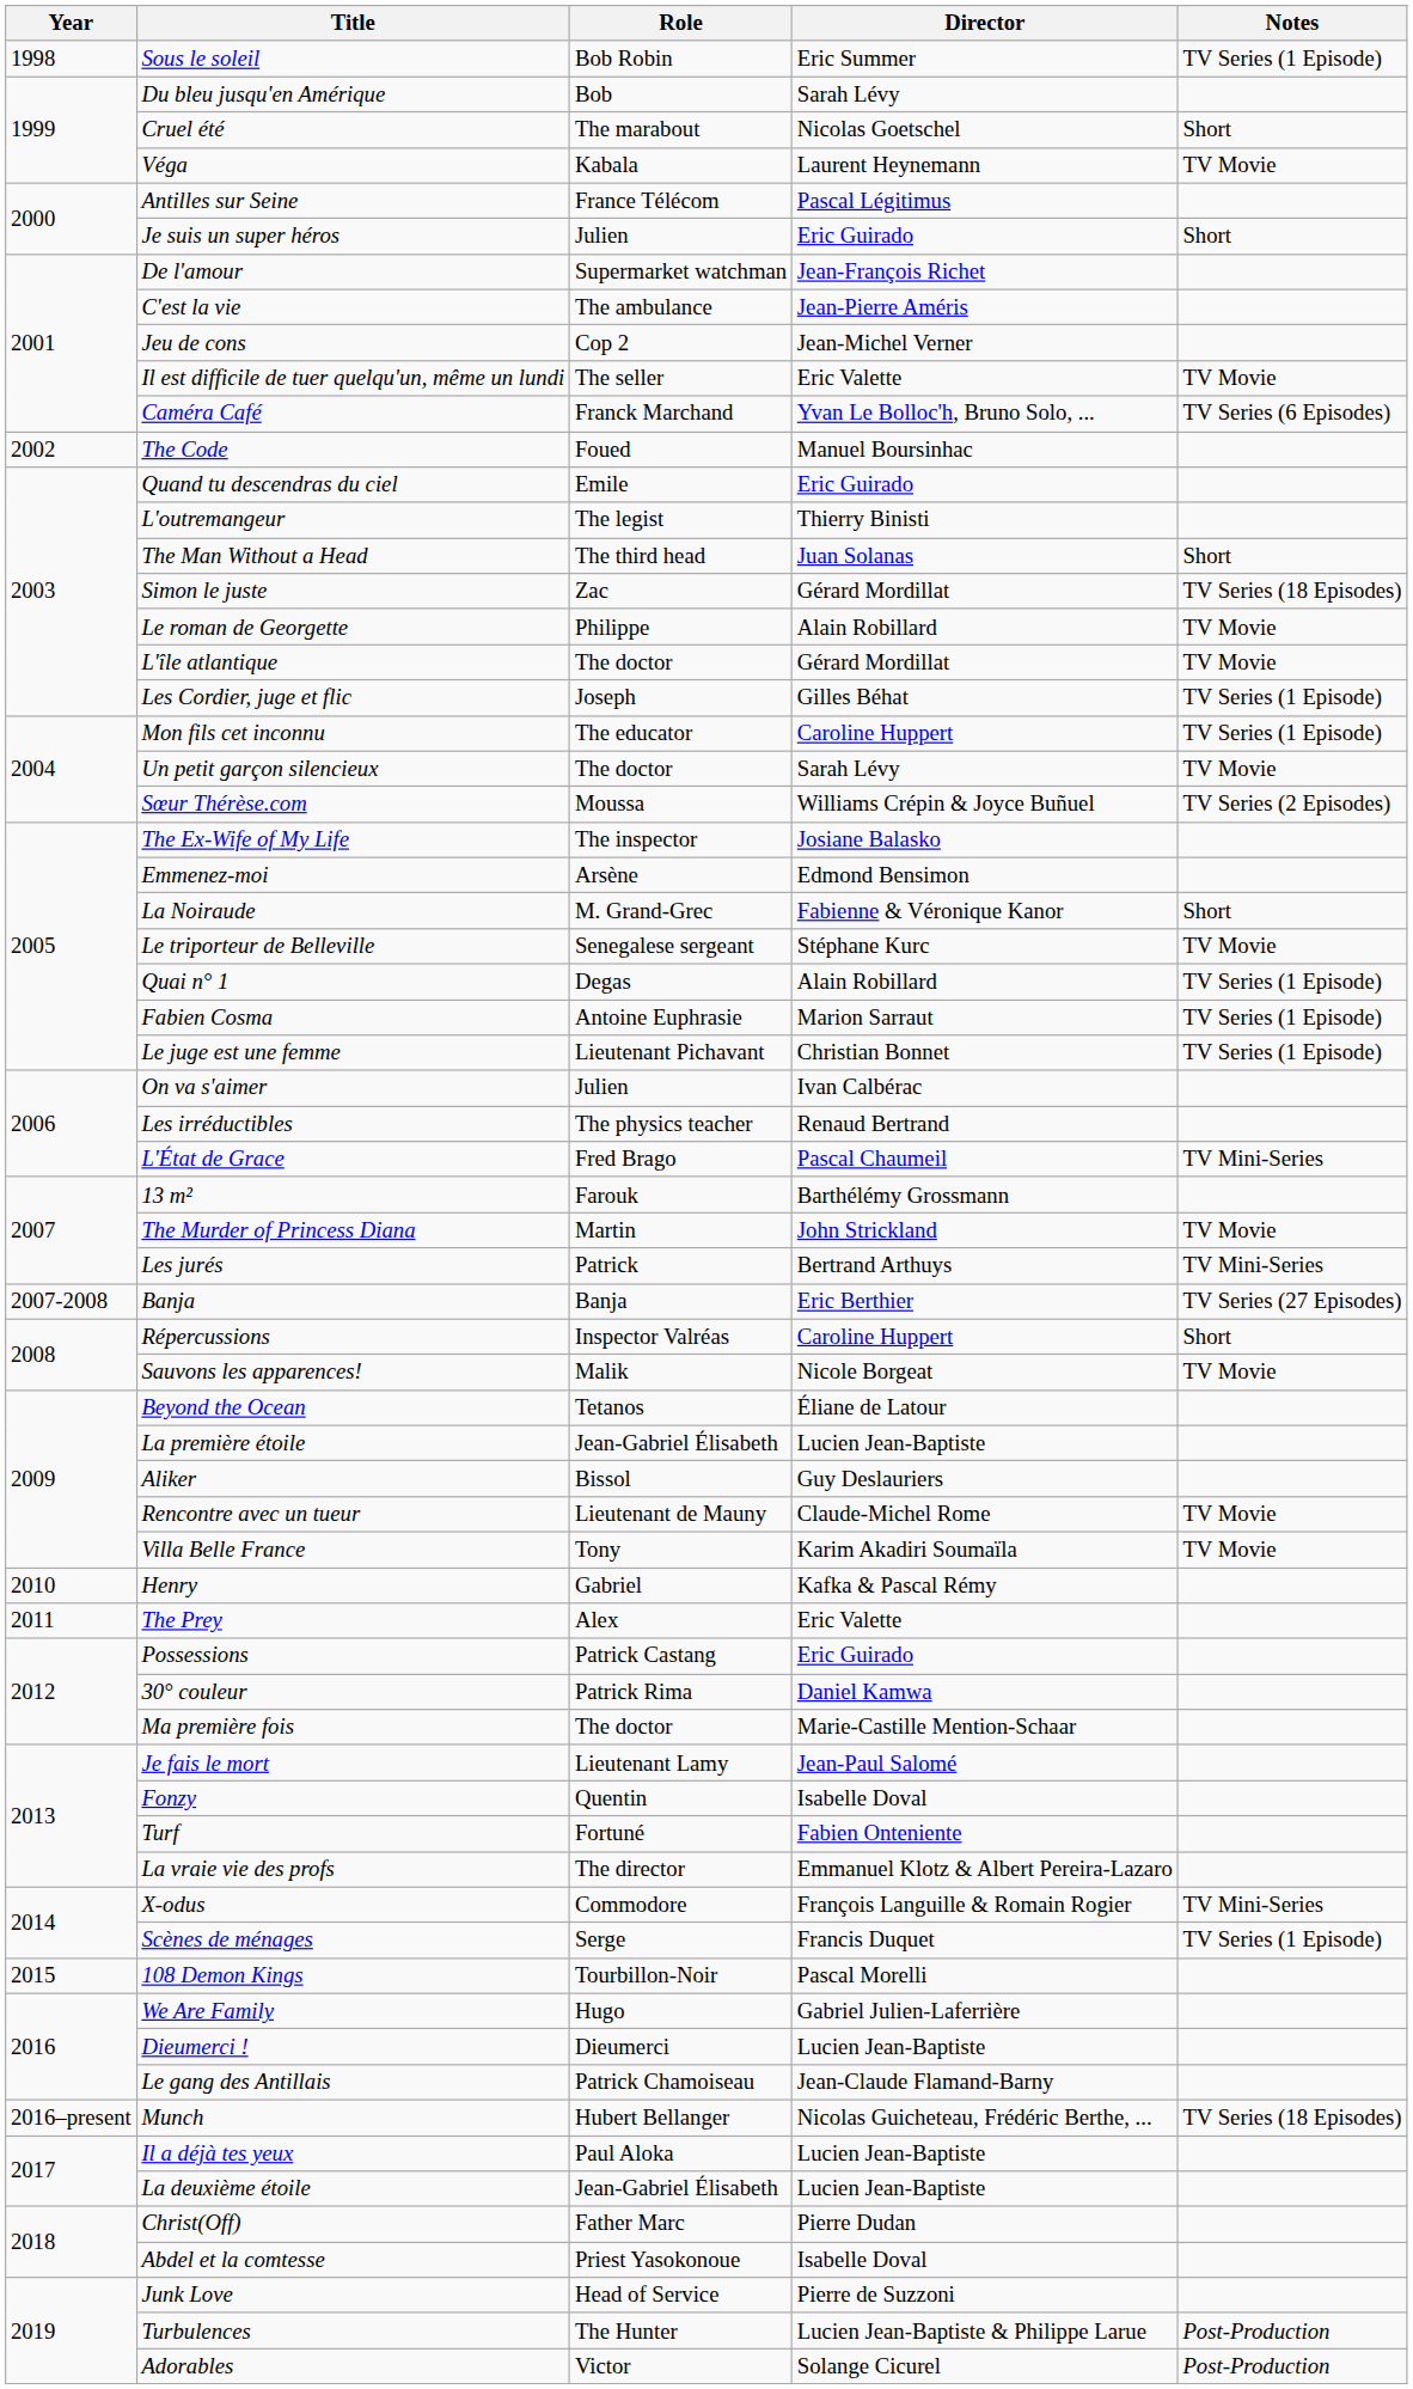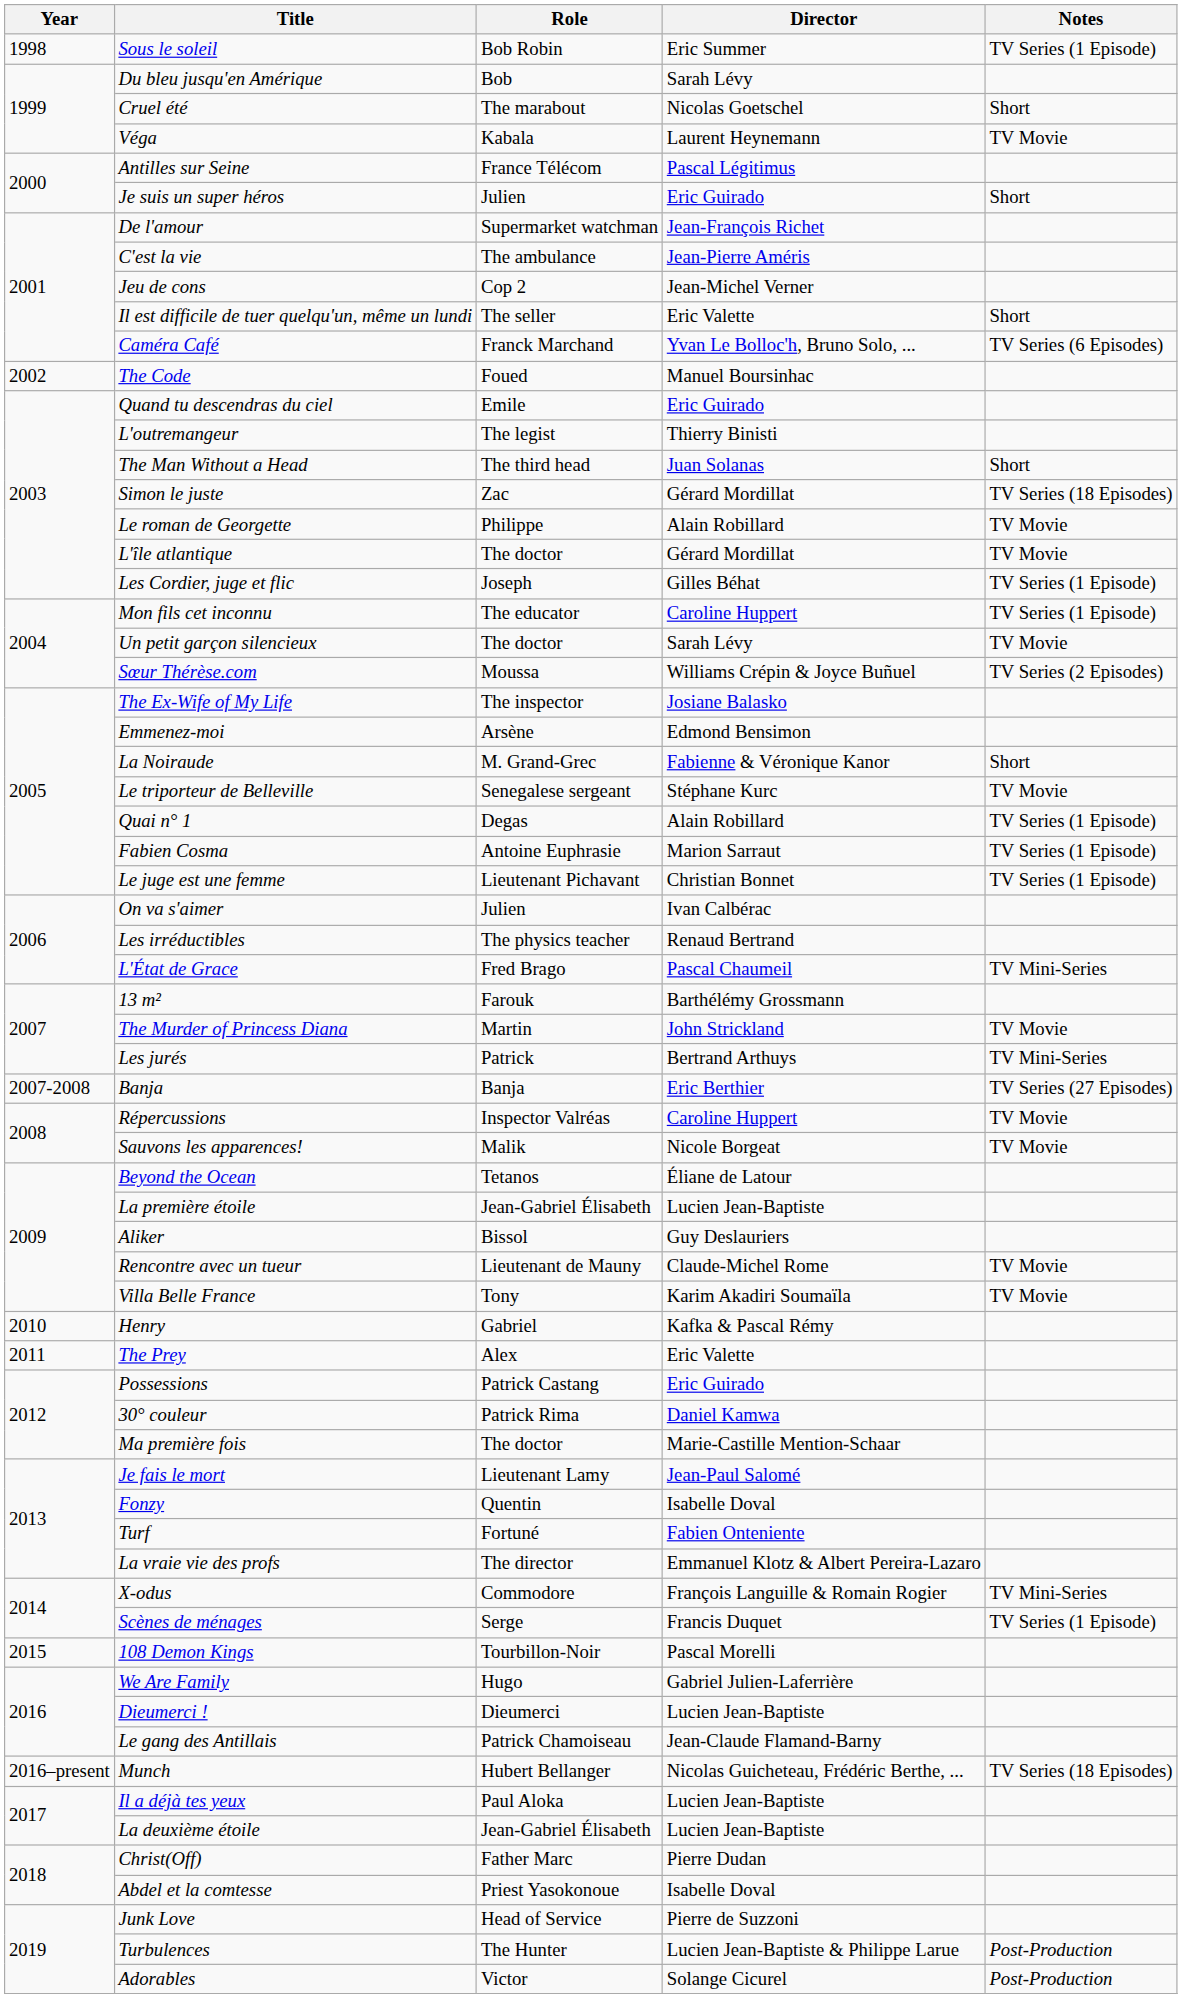 <table class="wikitable sortable">
 <tr>
 <th>Year</th>
 <th>Title</th>
 <th>Role</th>
 <th>Director</th>
 <th class="unsortable">Notes</th>
 </tr>
 <tr>
 <td>1998</td>
 <td><em><a href='#'>Sous le soleil</a></em></td>
 <td>Bob Robin</td>
 <td>Eric Summer</td>
 <td>TV Series (1 Episode)</td>
 </tr>
 <tr>
 <td rowspan=3>1999</td>
 <td><em>Du bleu jusqu'en Amérique</em></td>
 <td>Bob</td>
 <td>Sarah Lévy</td>
 <td></td>
 </tr>
 <tr>
 <td><em>Cruel été</em></td>
 <td>The marabout</td>
 <td>Nicolas Goetschel</td>
 <td>Short</td>
 </tr>
 <tr>
 <td><em>Véga</em></td>
 <td>Kabala</td>
 <td>Laurent Heynemann</td>
 <td>TV Movie</td>
 </tr>
 <tr>
 <td rowspan=2>2000</td>
 <td><em>Antilles sur Seine</em></td>
 <td>France Télécom</td>
 <td><a href='#'>Pascal Légitimus</a></td>
 <td></td>
 </tr>
 <tr>
 <td><em>Je suis un super héros</em></td>
 <td>Julien</td>
 <td><a href='#'>Eric Guirado</a></td>
 <td>Short</td>
 </tr>
 <tr>
 <td rowspan=5>2001</td>
 <td><em>De l'amour</em></td>
 <td>Supermarket watchman</td>
 <td><a href='#'>Jean-François Richet</a></td>
 <td></td>
 </tr>
 <tr>
 <td><em>C'est la vie</em></td>
 <td>The ambulance</td>
 <td><a href='#'>Jean-Pierre Améris</a></td>
 <td></td>
 </tr>
 <tr>
 <td><em>Jeu de cons</em></td>
 <td>Cop 2</td>
 <td>Jean-Michel Verner</td>
 <td></td>
 </tr>
 <tr>
 <td><em>Il est difficile de tuer quelqu'un, même un lundi</em></td>
 <td>The seller</td>
 <td>Eric Valette</td>
-<td>TV Movie</td>
+<td>Short</td>
 </tr>
 <tr>
 <td><em><a href='#'>Caméra Café</a></em></td>
 <td>Franck Marchand</td>
 <td><a href='#'>Yvan Le Bolloc'h</a>, Bruno Solo, ...</td>
 <td>TV Series (6 Episodes)</td>
 </tr>
 <tr>
 <td>2002</td>
 <td><em><a href='#'>The Code</a></em></td>
 <td>Foued</td>
 <td>Manuel Boursinhac</td>
 <td></td>
 </tr>
 <tr>
 <td rowspan=7>2003</td>
 <td><em>Quand tu descendras du ciel</em></td>
 <td>Emile</td>
 <td><a href='#'>Eric Guirado</a></td>
 <td></td>
 </tr>
 <tr>
 <td><em>L'outremangeur</em></td>
 <td>The legist</td>
 <td>Thierry Binisti</td>
 <td></td>
 </tr>
 <tr>
 <td><em>The Man Without a Head</em></td>
 <td>The third head</td>
 <td><a href='#'>Juan Solanas</a></td>
 <td>Short</td>
 </tr>
 <tr>
 <td><em>Simon le juste</em></td>
 <td>Zac</td>
 <td>Gérard Mordillat</td>
 <td>TV Series (18 Episodes)</td>
 </tr>
 <tr>
 <td><em>Le roman de Georgette</em></td>
 <td>Philippe</td>
 <td>Alain Robillard</td>
 <td>TV Movie</td>
 </tr>
 <tr>
 <td><em>L'île atlantique</em></td>
 <td>The doctor</td>
 <td>Gérard Mordillat</td>
 <td>TV Movie</td>
 </tr>
 <tr>
 <td><em>Les Cordier, juge et flic</em></td>
 <td>Joseph</td>
 <td>Gilles Béhat</td>
 <td>TV Series (1 Episode)</td>
 </tr>
 <tr>
 <td rowspan=3>2004</td>
 <td><em>Mon fils cet inconnu</em></td>
 <td>The educator</td>
 <td><a href='#'>Caroline Huppert</a></td>
 <td>TV Series (1 Episode)</td>
 </tr>
 <tr>
 <td><em>Un petit garçon silencieux</em></td>
 <td>The doctor</td>
 <td>Sarah Lévy</td>
 <td>TV Movie</td>
 </tr>
 <tr>
 <td><em><a href='#'>Sœur Thérèse.com</a></em></td>
 <td>Moussa</td>
 <td>Williams Crépin & Joyce Buñuel</td>
 <td>TV Series (2 Episodes)</td>
 </tr>
 <tr>
 <td rowspan=7>2005</td>
 <td><em><a href='#'>The Ex-Wife of My Life</a></em></td>
 <td>The inspector</td>
 <td><a href='#'>Josiane Balasko</a></td>
 <td></td>
 </tr>
 <tr>
 <td><em>Emmenez-moi</em></td>
 <td>Arsène</td>
 <td>Edmond Bensimon</td>
 <td></td>
 </tr>
 <tr>
 <td><em>La Noiraude</em></td>
 <td>M. Grand-Grec</td>
 <td><a href='#'>Fabienne</a> & Véronique Kanor</td>
 <td>Short</td>
 </tr>
 <tr>
 <td><em>Le triporteur de Belleville</em></td>
 <td>Senegalese sergeant</td>
 <td>Stéphane Kurc</td>
 <td>TV Movie</td>
 </tr>
 <tr>
 <td><em>Quai n° 1</em></td>
 <td>Degas</td>
 <td>Alain Robillard</td>
 <td>TV Series (1 Episode)</td>
 </tr>
 <tr>
 <td><em>Fabien Cosma</em></td>
 <td>Antoine Euphrasie</td>
 <td>Marion Sarraut</td>
 <td>TV Series (1 Episode)</td>
 </tr>
 <tr>
 <td><em>Le juge est une femme</em></td>
 <td>Lieutenant Pichavant</td>
 <td>Christian Bonnet</td>
 <td>TV Series (1 Episode)</td>
 </tr>
 <tr>
 <td rowspan=3>2006</td>
 <td><em>On va s'aimer</em></td>
 <td>Julien</td>
 <td>Ivan Calbérac</td>
 <td></td>
 </tr>
 <tr>
 <td><em>Les irréductibles</em></td>
 <td>The physics teacher</td>
 <td>Renaud Bertrand</td>
 <td></td>
 </tr>
 <tr>
 <td><em><a href='#'>L'État de Grace</a></em></td>
 <td>Fred Brago</td>
 <td><a href='#'>Pascal Chaumeil</a></td>
 <td>TV Mini-Series</td>
 </tr>
 <tr>
 <td rowspan=3>2007</td>
 <td><em>13 m²</em></td>
 <td>Farouk</td>
 <td>Barthélémy Grossmann</td>
 <td></td>
 </tr>
 <tr>
 <td><em><a href='#'>The Murder of Princess Diana</a></em></td>
 <td>Martin</td>
 <td><a href='#'>John Strickland</a></td>
 <td>TV Movie</td>
 </tr>
 <tr>
 <td><em>Les jurés</em></td>
 <td>Patrick</td>
 <td>Bertrand Arthuys</td>
 <td>TV Mini-Series</td>
 </tr>
 <tr>
 <td>2007-2008</td>
 <td><em>Banja</em></td>
 <td>Banja</td>
 <td><a href='#'>Eric Berthier</a></td>
 <td>TV Series (27 Episodes)</td>
 </tr>
 <tr>
 <td rowspan=2>2008</td>
 <td><em>Répercussions</em></td>
 <td>Inspector Valréas</td>
 <td><a href='#'>Caroline Huppert</a></td>
-<td>Short</td>
+<td>TV Movie</td>
 </tr>
 <tr>
 <td><em>Sauvons les apparences!</em></td>
 <td>Malik</td>
 <td>Nicole Borgeat</td>
 <td>TV Movie</td>
 </tr>
 <tr>
 <td rowspan=5>2009</td>
 <td><em><a href='#'>Beyond the Ocean</a></em></td>
 <td>Tetanos</td>
 <td>Éliane de Latour</td>
 <td></td>
 </tr>
 <tr>
 <td><em>La première étoile</em></td>
 <td>Jean-Gabriel Élisabeth</td>
 <td>Lucien Jean-Baptiste</td>
 <td></td>
 </tr>
 <tr>
 <td><em>Aliker</em></td>
 <td>Bissol</td>
 <td>Guy Deslauriers</td>
 <td></td>
 </tr>
 <tr>
 <td><em>Rencontre avec un tueur</em></td>
 <td>Lieutenant de Mauny</td>
 <td>Claude-Michel Rome</td>
 <td>TV Movie</td>
 </tr>
 <tr>
 <td><em>Villa Belle France</em></td>
 <td>Tony</td>
 <td>Karim Akadiri Soumaïla</td>
 <td>TV Movie</td>
 </tr>
 <tr>
 <td>2010</td>
 <td><em>Henry</em></td>
 <td>Gabriel</td>
 <td>Kafka & Pascal Rémy</td>
 <td></td>
 </tr>
 <tr>
 <td>2011</td>
 <td><em><a href='#'>The Prey</a></em></td>
 <td>Alex</td>
 <td>Eric Valette</td>
 <td></td>
 </tr>
 <tr>
 <td rowspan=3>2012</td>
 <td><em>Possessions</em></td>
 <td>Patrick Castang</td>
 <td><a href='#'>Eric Guirado</a></td>
 <td></td>
 </tr>
 <tr>
 <td><em>30° couleur</em></td>
 <td>Patrick Rima</td>
 <td><a href='#'>Daniel Kamwa</a></td>
 <td></td>
 </tr>
 <tr>
 <td><em>Ma première fois</em></td>
 <td>The doctor</td>
 <td>Marie-Castille Mention-Schaar</td>
 <td></td>
 </tr>
 <tr>
 <td rowspan=4>2013</td>
 <td><em><a href='#'>Je fais le mort</a></em></td>
 <td>Lieutenant Lamy</td>
 <td><a href='#'>Jean-Paul Salomé</a></td>
 <td></td>
 </tr>
 <tr>
 <td><em><a href='#'>Fonzy</a></em></td>
 <td>Quentin</td>
 <td>Isabelle Doval</td>
 <td></td>
 </tr>
 <tr>
 <td><em>Turf</em></td>
 <td>Fortuné</td>
 <td><a href='#'>Fabien Onteniente</a></td>
 <td></td>
 </tr>
 <tr>
 <td><em>La vraie vie des profs</em></td>
 <td>The director</td>
 <td>Emmanuel Klotz & Albert Pereira-Lazaro</td>
 <td></td>
 </tr>
 <tr>
 <td rowspan=2>2014</td>
 <td><em>X-odus</em></td>
 <td>Commodore</td>
 <td>François Languille & Romain Rogier</td>
 <td>TV Mini-Series</td>
 </tr>
 <tr>
 <td><em><a href='#'>Scènes de ménages</a></em></td>
 <td>Serge</td>
 <td>Francis Duquet</td>
 <td>TV Series (1 Episode)</td>
 </tr>
 <tr>
 <td>2015</td>
 <td><em><a href='#'>108 Demon Kings</a></em></td>
 <td>Tourbillon-Noir</td>
 <td>Pascal Morelli</td>
 <td></td>
 </tr>
 <tr>
 <td rowspan=3>2016</td>
 <td><em><a href='#'>We Are Family</a></em></td>
 <td>Hugo</td>
 <td>Gabriel Julien-Laferrière</td>
 <td></td>
 </tr>
 <tr>
 <td><em><a href='#'>Dieumerci !</a></em></td>
 <td>Dieumerci</td>
 <td>Lucien Jean-Baptiste</td>
 <td></td>
 </tr>
 <tr>
 <td><em>Le gang des Antillais</em></td>
 <td>Patrick Chamoiseau</td>
 <td>Jean-Claude Flamand-Barny</td>
 <td></td>
 </tr>
 <tr>
 <td>2016–present</td>
 <td><em>Munch</em></td>
 <td>Hubert Bellanger</td>
 <td>Nicolas Guicheteau, Frédéric Berthe, ...</td>
 <td>TV Series (18 Episodes)</td>
 </tr>
 <tr>
 <td rowspan=2>2017</td>
 <td><em><a href='#'>Il a déjà tes yeux</a></em></td>
 <td>Paul Aloka</td>
 <td>Lucien Jean-Baptiste</td>
 <td></td>
 </tr>
 <tr>
 <td><em>La deuxième étoile</em></td>
 <td>Jean-Gabriel Élisabeth</td>
 <td>Lucien Jean-Baptiste</td>
 <td></td>
 </tr>
 <tr>
 <td rowspan=2>2018</td>
 <td><em>Christ(Off)</em></td>
 <td>Father Marc</td>
 <td>Pierre Dudan</td>
 <td></td>
 </tr>
 <tr>
 <td><em>Abdel et la comtesse</em></td>
 <td>Priest Yasokonoue</td>
 <td>Isabelle Doval</td>
 <td></td>
 </tr>
 <tr>
 <td rowspan=3>2019</td>
 <td><em>Junk Love</em></td>
 <td>Head of Service</td>
 <td>Pierre de Suzzoni</td>
 <td></td>
 </tr>
 <tr>
 <td><em>Turbulences</em></td>
 <td>The Hunter</td>
 <td>Lucien Jean-Baptiste & Philippe Larue</td>
 <td><em>Post-Production</em></td>
 </tr>
 <tr>
 <td><em>Adorables</em></td>
 <td>Victor</td>
 <td>Solange Cicurel</td>
 <td><em>Post-Production</em></td>
 </tr>
 <tr>
 </tr>
 </table>
